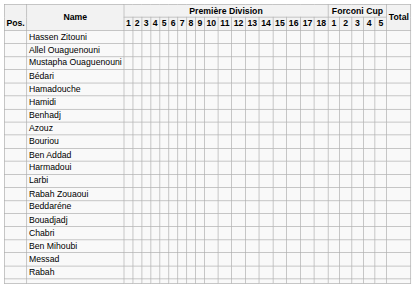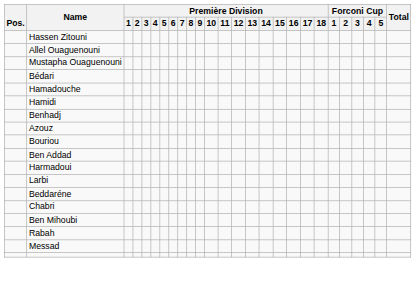 <table class="wikitable sortable alternance"  style="font-size:85%; text-align:center; line-height:14px;">
 <tr>
 <th rowspan="2" valign="bottom">Pos.</th>
 <th rowspan="2">Name</th>
 <th colspan="18" width="85">Première Division</th>
 <th colspan="5" width="85">Forconi Cup</th>
 <th rowspan="2">Total</th>
 </tr>
 <tr>
 <th>1</th>
 <th>2</th>
 <th>3</th>
 <th>4</th>
 <th>5</th>
 <th>6</th>
 <th>7</th>
 <th>8</th>
 <th>9</th>
 <th>10</th>
 <th>11</th>
 <th>12</th>
 <th>13</th>
 <th>14</th>
 <th>15</th>
 <th>16</th>
 <th>17</th>
 <th>18</th>
 <th>1</th>
 <th>2</th>
 <th>3</th>
 <th>4</th>
 <th>5</th>
 </tr>
 <tr>
 <td align="left"></td>
 <td align="left"> Hassen Zitouni</td>
 <td></td>
 <td></td>
 <td></td>
 <td></td>
 <td></td>
 <td></td>
 <td></td>
 <td></td>
 <td></td>
 <td></td>
 <td></td>
 <td></td>
 <td></td>
 <td></td>
 <td></td>
 <td></td>
 <td></td>
 <td></td>
 <td></td>
 <td></td>
 <td></td>
 <td></td>
 <td></td>
 <td></td>
 </tr>
 <tr>
 <td align="left"></td>
 <td align="left"> Allel Ouaguenouni</td>
 <td></td>
 <td></td>
 <td></td>
 <td></td>
 <td></td>
 <td></td>
 <td></td>
 <td></td>
 <td></td>
 <td></td>
 <td></td>
 <td></td>
 <td></td>
 <td></td>
 <td></td>
 <td></td>
 <td></td>
 <td></td>
 <td></td>
 <td></td>
 <td></td>
 <td></td>
 <td></td>
 <td></td>
 </tr>
 <tr>
 <td align="left"></td>
 <td align="left"> Mustapha Ouaguenouni</td>
 <td></td>
 <td></td>
 <td></td>
 <td></td>
 <td></td>
 <td></td>
 <td></td>
 <td></td>
 <td></td>
 <td></td>
 <td></td>
 <td></td>
 <td></td>
 <td></td>
 <td></td>
 <td></td>
 <td></td>
 <td></td>
 <td></td>
 <td></td>
 <td></td>
 <td></td>
 <td></td>
 <td></td>
 </tr>
 <tr>
 <td align="left"></td>
 <td align="left"> Bédari</td>
 <td></td>
 <td></td>
 <td></td>
 <td></td>
 <td></td>
 <td></td>
 <td></td>
 <td></td>
 <td></td>
 <td></td>
 <td></td>
 <td></td>
 <td></td>
 <td></td>
 <td></td>
 <td></td>
 <td></td>
 <td></td>
 <td></td>
 <td></td>
 <td></td>
 <td></td>
 <td></td>
 <td></td>
 </tr>
 <tr>
 <td align="left"></td>
 <td align="left"> Hamadouche</td>
 <td></td>
 <td></td>
 <td></td>
 <td></td>
 <td></td>
 <td></td>
 <td></td>
 <td></td>
 <td></td>
 <td></td>
 <td></td>
 <td></td>
 <td></td>
 <td></td>
 <td></td>
 <td></td>
 <td></td>
 <td></td>
 <td></td>
 <td></td>
 <td></td>
 <td></td>
 <td></td>
 <td></td>
 </tr>
 <tr>
 <td align="left"></td>
 <td align="left"> Hamidi</td>
 <td></td>
 <td></td>
 <td></td>
 <td></td>
 <td></td>
 <td></td>
 <td></td>
 <td></td>
 <td></td>
 <td></td>
 <td></td>
 <td></td>
 <td></td>
 <td></td>
 <td></td>
 <td></td>
 <td></td>
 <td></td>
 <td></td>
 <td></td>
 <td></td>
 <td></td>
 <td></td>
 <td></td>
 </tr>
 <tr>
 <td align="left"></td>
 <td align="left"> Benhadj</td>
 <td></td>
 <td></td>
 <td></td>
 <td></td>
 <td></td>
 <td></td>
 <td></td>
 <td></td>
 <td></td>
 <td></td>
 <td></td>
 <td></td>
 <td></td>
 <td></td>
 <td></td>
 <td></td>
 <td></td>
 <td></td>
 <td></td>
 <td></td>
 <td></td>
 <td></td>
 <td></td>
 <td></td>
 </tr>
 <tr>
 <td align="left"></td>
 <td align="left"> Azouz</td>
 <td></td>
 <td></td>
 <td></td>
 <td></td>
 <td></td>
 <td></td>
 <td></td>
 <td></td>
 <td></td>
 <td></td>
 <td></td>
 <td></td>
 <td></td>
 <td></td>
 <td></td>
 <td></td>
 <td></td>
 <td></td>
 <td></td>
 <td></td>
 <td></td>
 <td></td>
 <td></td>
 <td></td>
 </tr>
 <tr>
 <td align="left"></td>
 <td align="left"> Bouriou</td>
 <td></td>
 <td></td>
 <td></td>
 <td></td>
 <td></td>
 <td></td>
 <td></td>
 <td></td>
 <td></td>
 <td></td>
 <td></td>
 <td></td>
 <td></td>
 <td></td>
 <td></td>
 <td></td>
 <td></td>
 <td></td>
 <td></td>
 <td></td>
 <td></td>
 <td></td>
 <td></td>
 <td></td>
 </tr>
 <tr>
 <td align="left"></td>
 <td align="left"> Ben Addad</td>
 <td></td>
 <td></td>
 <td></td>
 <td></td>
 <td></td>
 <td></td>
 <td></td>
 <td></td>
 <td></td>
 <td></td>
 <td></td>
 <td></td>
 <td></td>
 <td></td>
 <td></td>
 <td></td>
 <td></td>
 <td></td>
 <td></td>
 <td></td>
 <td></td>
 <td></td>
 <td></td>
 <td></td>
 </tr>
 <tr>
 <td align="left"></td>
 <td align="left"> Harmadoui</td>
 <td></td>
 <td></td>
 <td></td>
 <td></td>
 <td></td>
 <td></td>
 <td></td>
 <td></td>
 <td></td>
 <td></td>
 <td></td>
 <td></td>
 <td></td>
 <td></td>
 <td></td>
 <td></td>
 <td></td>
 <td></td>
 <td></td>
 <td></td>
 <td></td>
 <td></td>
 <td></td>
 <td></td>
 </tr>
 <tr>
 <td align="left"></td>
 <td align="left"> Larbi</td>
 <td></td>
 <td></td>
 <td></td>
 <td></td>
 <td></td>
 <td></td>
 <td></td>
 <td></td>
 <td></td>
 <td></td>
 <td></td>
 <td></td>
 <td></td>
 <td></td>
 <td></td>
 <td></td>
 <td></td>
 <td></td>
 <td></td>
 <td></td>
 <td></td>
 <td></td>
 <td></td>
 <td></td>
 </tr>
 <tr>
 <td align="left"></td>
-<td align="left"> Rabah Zouaoui</td>
-<td></td>
-<td></td>
-<td></td>
-<td></td>
-<td></td>
-<td></td>
-<td></td>
-<td></td>
-<td></td>
-<td></td>
-<td></td>
-<td></td>
-<td></td>
-<td></td>
-<td></td>
-<td></td>
-<td></td>
-<td></td>
-<td></td>
-<td></td>
-<td></td>
-<td></td>
-<td></td>
-<td></td>
-</tr>
-<tr>
-<td align="left"></td>
 <td align="left"> Beddaréne</td>
-<td></td>
-<td></td>
-<td></td>
-<td></td>
-<td></td>
-<td></td>
-<td></td>
-<td></td>
-<td></td>
-<td></td>
-<td></td>
-<td></td>
-<td></td>
-<td></td>
-<td></td>
-<td></td>
-<td></td>
-<td></td>
-<td></td>
-<td></td>
-<td></td>
-<td></td>
-<td></td>
-<td></td>
-</tr>
-<tr>
-<td align="left"></td>
-<td align="left"> Bouadjadj</td>
 <td></td>
 <td></td>
 <td></td>
 <td></td>
 <td></td>
 <td></td>
 <td></td>
 <td></td>
 <td></td>
 <td></td>
 <td></td>
 <td></td>
 <td></td>
 <td></td>
 <td></td>
 <td></td>
 <td></td>
 <td></td>
 <td></td>
 <td></td>
 <td></td>
 <td></td>
 <td></td>
 <td></td>
 </tr>
 <tr>
 <td align="left"></td>
 <td align="left"> Chabri</td>
 <td></td>
 <td></td>
 <td></td>
 <td></td>
 <td></td>
 <td></td>
 <td></td>
 <td></td>
 <td></td>
 <td></td>
 <td></td>
 <td></td>
 <td></td>
 <td></td>
 <td></td>
 <td></td>
 <td></td>
 <td></td>
 <td></td>
 <td></td>
 <td></td>
 <td></td>
 <td></td>
 <td></td>
 </tr>
 <tr>
 <td align="left"></td>
 <td align="left"> Ben Mihoubi</td>
 <td></td>
 <td></td>
 <td></td>
 <td></td>
 <td></td>
 <td></td>
 <td></td>
 <td></td>
 <td></td>
 <td></td>
 <td></td>
 <td></td>
 <td></td>
 <td></td>
 <td></td>
 <td></td>
 <td></td>
 <td></td>
 <td></td>
 <td></td>
 <td></td>
 <td></td>
 <td></td>
 <td></td>
 </tr>
 <tr>
 <td align="left"></td>
-<td align="left"> Messad</td>
+<td align="left"> Rabah</td>
 <td></td>
 <td></td>
 <td></td>
 <td></td>
 <td></td>
 <td></td>
 <td></td>
 <td></td>
 <td></td>
 <td></td>
 <td></td>
 <td></td>
 <td></td>
 <td></td>
 <td></td>
 <td></td>
 <td></td>
 <td></td>
 <td></td>
 <td></td>
 <td></td>
 <td></td>
 <td></td>
 <td></td>
 </tr>
 <tr>
 <td align="left"></td>
-<td align="left"> Rabah</td>
+<td align="left"> Messad</td>
 <td></td>
 <td></td>
 <td></td>
 <td></td>
 <td></td>
 <td></td>
 <td></td>
 <td></td>
 <td></td>
 <td></td>
 <td></td>
 <td></td>
 <td></td>
 <td></td>
 <td></td>
 <td></td>
 <td></td>
 <td></td>
 <td></td>
 <td></td>
 <td></td>
 <td></td>
 <td></td>
 <td></td>
 </tr>
 <tr>
 <td align="left"></td>
 <td align="left"></td>
 <td></td>
 <td></td>
 <td></td>
 <td></td>
 <td></td>
 <td></td>
 <td></td>
 <td></td>
 <td></td>
 <td></td>
 <td></td>
 <td></td>
 <td></td>
 <td></td>
 <td></td>
 <td></td>
 <td></td>
 <td></td>
 <td></td>
 <td></td>
 <td></td>
 <td></td>
 <td></td>
 <td></td>
 </tr>
 </table>
